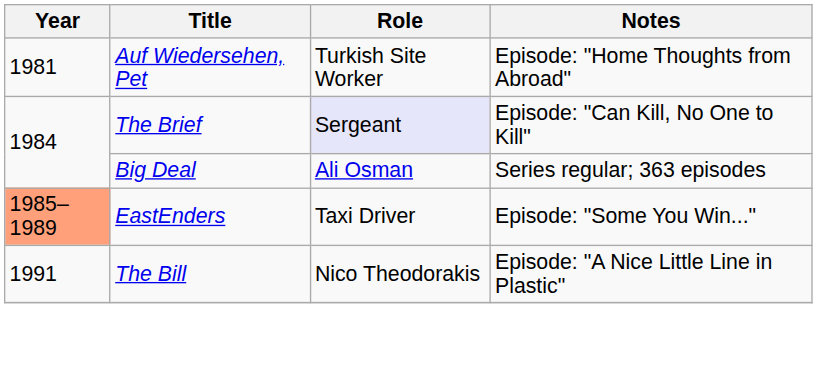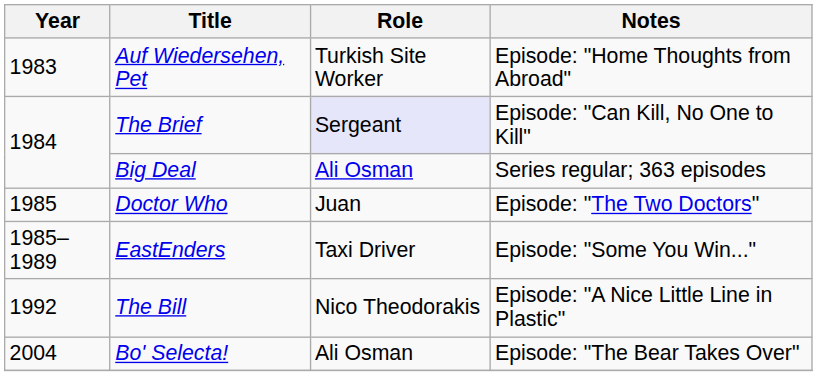 <table class="wikitable sortable">
 <tr>
 <th>Year</th>
 <th>Title</th>
 <th>Role</th>
 <th class="unsortable">Notes</th>
 </tr>
 <tr>
-<td>1981</td>
+<td>1983</td>
 <td><em><a href='#'>Auf Wiedersehen, Pet</a></em></td>
 <td>Turkish Site Worker</td>
 <td>Episode: "Home Thoughts from Abroad"</td>
 </tr>
 <tr>
 <td rowspan="2">1984</td>
 <td><em><a href='#'>The Brief</a></em></td>
 <td style="background: lavender;">Sergeant</td>
 <td>Episode: "Can Kill, No One to Kill"</td>
 </tr>
 <tr>
 <td><em><a href='#'>Big Deal</a></em></td>
 <td><a href='#'>Ali Osman</a></td>
 <td>Series regular; 363 episodes</td>
 </tr>
 <tr>
-<td style="background: lightsalmon;">1985–1989</td>
+<td>1985</td>
+<td><em><a href='#'>Doctor Who</a></em></td>
+<td>Juan</td>
+<td>Episode: "<a href='#'>The Two Doctors</a>"</td>
+</tr>
+<tr>
+<td>1985–1989</td>
 <td><em><a href='#'>EastEnders</a></em></td>
 <td>Taxi Driver</td>
 <td>Episode: "Some You Win..."</td>
 </tr>
 <tr>
-<td>1991</td>
+<td>1992</td>
 <td><em><a href='#'>The Bill</a></em></td>
 <td>Nico Theodorakis</td>
 <td>Episode: "A Nice Little Line in Plastic"</td>
 </tr>
 <tr>
+<td>2004</td>
+<td><em><a href='#'>Bo' Selecta!</a></em></td>
+<td>Ali Osman</td>
+<td>Episode: "The Bear Takes Over"</td>
+</tr>
+<tr>
 </tr>
 </table>
